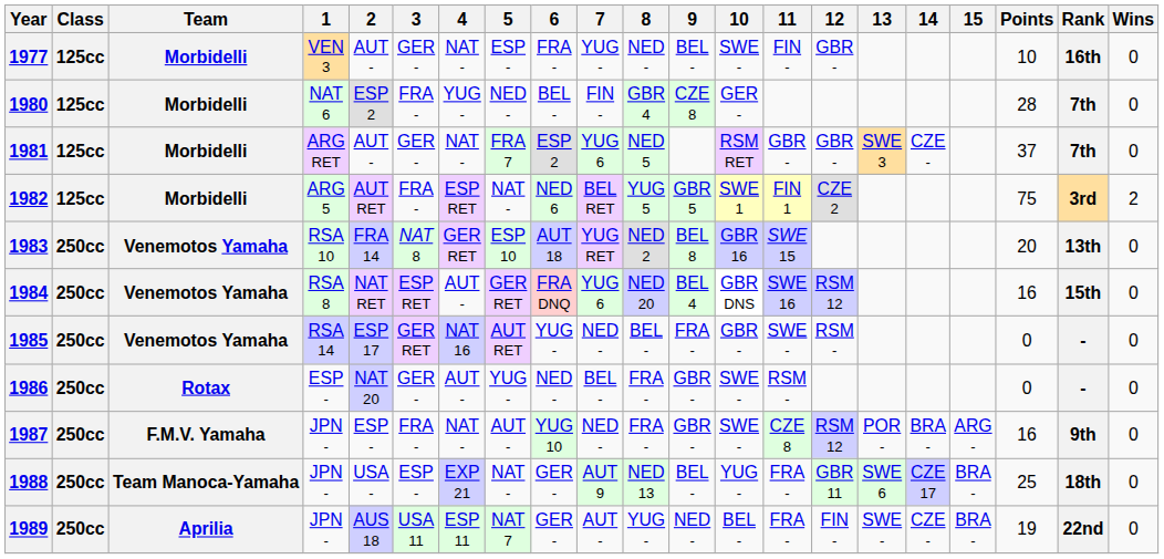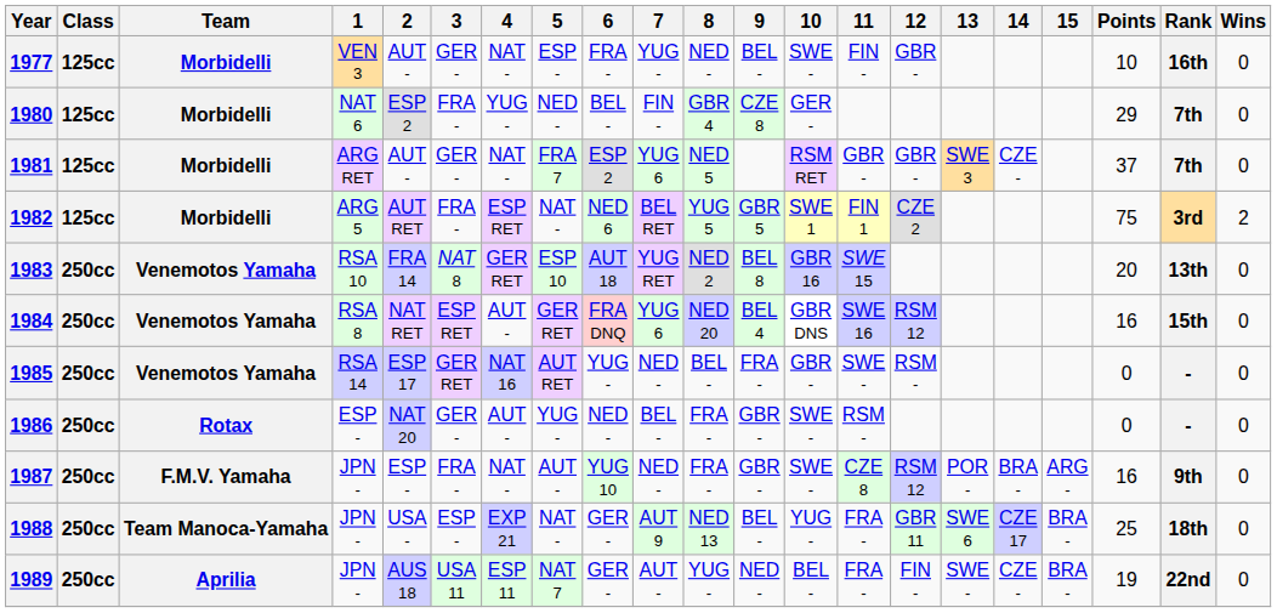 <table class="wikitable" style="text-align:center; font-size:95%">
 <tr>
 <th>Year</th>
 <th>Class</th>
 <th>Team</th>
 <th>1</th>
 <th>2</th>
 <th>3</th>
 <th>4</th>
 <th>5</th>
 <th>6</th>
 <th>7</th>
 <th>8</th>
 <th>9</th>
 <th>10</th>
 <th>11</th>
 <th>12</th>
 <th>13</th>
 <th>14</th>
 <th>15</th>
 <th>Points</th>
 <th>Rank</th>
 <th>Wins</th>
 </tr>
 <tr>
 <th><a href='#'>1977</a></th>
 <th>125cc</th>
 <th><a href='#'>Morbidelli</a></th>
 <td style="background:#FFDF9F;"><a href='#'>VEN</a><br><small>3</small></td>
 <td><a href='#'>AUT</a><br><small>-</small></td>
 <td><a href='#'>GER</a><br><small>-</small></td>
 <td><a href='#'>NAT</a><br><small>-</small></td>
 <td><a href='#'>ESP</a><br><small>-</small></td>
 <td><a href='#'>FRA</a><br><small>-</small></td>
 <td><a href='#'>YUG</a><br><small>-</small></td>
 <td><a href='#'>NED</a><br><small>-</small></td>
 <td><a href='#'>BEL</a><br><small>-</small></td>
 <td><a href='#'>SWE</a><br><small>-</small></td>
 <td><a href='#'>FIN</a><br><small>-</small></td>
 <td><a href='#'>GBR</a><br><small>-</small></td>
 <td></td>
 <td></td>
 <td></td>
 <td>10</td>
 <th>16th</th>
 <td>0</td>
 </tr>
 <tr>
 <th><a href='#'>1980</a></th>
 <th>125cc</th>
 <th>Morbidelli</th>
 <td style="background:#DFFFDF;"><a href='#'>NAT</a><br><small>6</small></td>
 <td style="background:#DFDFDF;"><a href='#'>ESP</a><br><small>2</small></td>
 <td><a href='#'>FRA</a><br><small>-</small></td>
 <td><a href='#'>YUG</a><br><small>-</small></td>
 <td><a href='#'>NED</a><br><small>-</small></td>
 <td><a href='#'>BEL</a><br><small>-</small></td>
 <td><a href='#'>FIN</a><br><small>-</small></td>
 <td style="background:#DFFFDF;"><a href='#'>GBR</a><br><small>4</small></td>
 <td style="background:#DFFFDF;"><a href='#'>CZE</a><br><small>8</small></td>
 <td><a href='#'>GER</a><br><small>-</small></td>
 <td></td>
 <td></td>
 <td></td>
 <td></td>
 <td></td>
-<td>28</td>
+<td>29</td>
 <th>7th</th>
 <td>0</td>
 </tr>
 <tr>
 <th><a href='#'>1981</a></th>
 <th>125cc</th>
 <th>Morbidelli</th>
 <td style="background:#efcfff;"><a href='#'>ARG</a><br><small>RET</small></td>
 <td><a href='#'>AUT</a><br><small>-</small></td>
 <td><a href='#'>GER</a><br><small>-</small></td>
 <td><a href='#'>NAT</a><br><small>-</small></td>
 <td style="background:#DFFFDF;"><a href='#'>FRA</a><br><small>7</small></td>
 <td style="background:#DFDFDF;"><a href='#'>ESP</a><br><small>2</small></td>
 <td style="background:#DFFFDF;"><a href='#'>YUG</a><br><small>6</small></td>
 <td style="background:#DFFFDF;"><a href='#'>NED</a><br><small>5</small></td>
 <td></td>
 <td style="background:#efcfff;"><a href='#'>RSM</a><br><small>RET</small></td>
 <td><a href='#'>GBR</a><br><small>-</small></td>
 <td><a href='#'>GBR</a><br><small>-</small></td>
 <td style="background:#FFDF9F;"><a href='#'>SWE</a><br><small>3</small></td>
 <td><a href='#'>CZE</a><br><small>-</small></td>
 <td></td>
 <td>37</td>
 <th>7th</th>
 <td>0</td>
 </tr>
 <tr>
 <th><a href='#'>1982</a></th>
 <th>125cc</th>
 <th>Morbidelli</th>
 <td style="background:#DFFFDF;"><a href='#'>ARG</a><br><small>5</small></td>
 <td style="background:#efcfff;"><a href='#'>AUT</a><br><small>RET</small></td>
 <td><a href='#'>FRA</a><br><small>-</small></td>
 <td style="background:#efcfff;"><a href='#'>ESP</a><br><small>RET</small></td>
 <td><a href='#'>NAT</a><br><small>-</small></td>
 <td style="background:#DFFFDF;"><a href='#'>NED</a><br><small>6</small></td>
 <td style="background:#efcfff;"><a href='#'>BEL</a><br><small>RET</small></td>
 <td style="background:#DFFFDF;"><a href='#'>YUG</a><br><small>5</small></td>
 <td style="background:#DFFFDF;"><a href='#'>GBR</a><br><small>5</small></td>
 <td style="background:#FFFFBF;"><a href='#'>SWE</a><br><small>1</small></td>
 <td style="background:#FFFFBF;"><a href='#'>FIN</a><br><small>1</small></td>
 <td style="background:#DFDFDF;"><a href='#'>CZE</a><br><small>2</small></td>
 <td></td>
 <td></td>
 <td></td>
 <td>75</td>
 <td style="background:#FFDF9F;"><strong>3rd</strong></td>
 <td>2</td>
 </tr>
 <tr>
 <th><a href='#'>1983</a></th>
 <th>250cc</th>
 <th>Venemotos <a href='#'>Yamaha</a></th>
 <td style="background:#DFFFDF;"><a href='#'>RSA</a><br><small>10</small></td>
 <td style="background:#CFCFFF;"><a href='#'>FRA</a><br><small>14</small></td>
 <td style="background:#DFFFDF;"><em><a href='#'>NAT</a></em><br><small>8</small></td>
 <td style="background:#efcfff;"><a href='#'>GER</a><br><small>RET</small></td>
 <td style="background:#DFFFDF;"><a href='#'>ESP</a><br><small>10</small></td>
 <td style="background:#CFCFFF;"><a href='#'>AUT</a><br><small>18</small></td>
 <td style="background:#efcfff;"><a href='#'>YUG</a><br><small>RET</small></td>
 <td style="background:#DFDFDF;"><a href='#'>NED</a><br><small>2</small></td>
 <td style="background:#DFFFDF;"><a href='#'>BEL</a><br><small>8</small></td>
 <td style="background:#CFCFFF;"><a href='#'>GBR</a><br><small>16</small></td>
 <td style="background:#CFCFFF;"><em><a href='#'>SWE</a></em><br><small>15</small></td>
 <td></td>
 <td></td>
 <td></td>
 <td></td>
 <td>20</td>
 <th>13th</th>
 <td>0</td>
 </tr>
 <tr>
 <th><a href='#'>1984</a></th>
 <th>250cc</th>
 <th>Venemotos Yamaha</th>
 <td style="background:#DFFFDF;"><a href='#'>RSA</a><br><small>8</small></td>
 <td style="background:#efcfff;"><a href='#'>NAT</a><br><small>RET</small></td>
 <td style="background:#efcfff;"><a href='#'>ESP</a><br><small>RET</small></td>
 <td><a href='#'>AUT</a><br><small>-</small></td>
 <td style="background:#efcfff;"><a href='#'>GER</a><br><small>RET</small></td>
 <td style="background:#ffcfcf;"><a href='#'>FRA</a><br><small>DNQ</small></td>
 <td style="background:#DFFFDF;"><a href='#'>YUG</a><br><small>6</small></td>
 <td style="background:#CFCFFF;"><a href='#'>NED</a><br><small>20</small></td>
 <td style="background:#DFFFDF;"><a href='#'>BEL</a><br><small>4</small></td>
 <td style="background:#fff;"><a href='#'>GBR</a><br><small>DNS</small></td>
 <td style="background:#CFCFFF;"><a href='#'>SWE</a><br><small>16</small></td>
 <td style="background:#CFCFFF;"><a href='#'>RSM</a><br><small>12</small></td>
 <td></td>
 <td></td>
 <td></td>
 <td>16</td>
 <th>15th</th>
 <td>0</td>
 </tr>
 <tr>
 <th><a href='#'>1985</a></th>
 <th>250cc</th>
 <th>Venemotos Yamaha</th>
 <td style="background:#CFCFFF;"><a href='#'>RSA</a><br><small>14</small></td>
 <td style="background:#CFCFFF;"><a href='#'>ESP</a><br><small>17</small></td>
 <td style="background:#efcfff;"><a href='#'>GER</a><br><small>RET</small></td>
 <td style="background:#CFCFFF;"><a href='#'>NAT</a><br><small>16</small></td>
 <td style="background:#efcfff;"><a href='#'>AUT</a><br><small>RET</small></td>
 <td><a href='#'>YUG</a><br><small>-</small></td>
 <td><a href='#'>NED</a><br><small>-</small></td>
 <td><a href='#'>BEL</a><br><small>-</small></td>
 <td><a href='#'>FRA</a><br><small>-</small></td>
 <td><a href='#'>GBR</a><br><small>-</small></td>
 <td><a href='#'>SWE</a><br><small>-</small></td>
 <td><a href='#'>RSM</a><br><small>-</small></td>
 <td></td>
 <td></td>
 <td></td>
 <td>0</td>
 <th>-</th>
 <td>0</td>
 </tr>
 <tr>
 <th><a href='#'>1986</a></th>
 <th>250cc</th>
 <th><a href='#'>Rotax</a></th>
 <td><a href='#'>ESP</a><br><small>-</small></td>
 <td style="background:#CFCFFF;"><a href='#'>NAT</a><br><small>20</small></td>
 <td><a href='#'>GER</a><br><small>-</small></td>
 <td><a href='#'>AUT</a><br><small>-</small></td>
 <td><a href='#'>YUG</a><br><small>-</small></td>
 <td><a href='#'>NED</a><br><small>-</small></td>
 <td><a href='#'>BEL</a><br><small>-</small></td>
 <td><a href='#'>FRA</a><br><small>-</small></td>
 <td><a href='#'>GBR</a><br><small>-</small></td>
 <td><a href='#'>SWE</a><br><small>-</small></td>
 <td><a href='#'>RSM</a><br><small>-</small></td>
 <td></td>
 <td></td>
 <td></td>
 <td></td>
 <td>0</td>
 <th>-</th>
 <td>0</td>
 </tr>
 <tr>
 <th><a href='#'>1987</a></th>
 <th>250cc</th>
 <th>F.M.V. Yamaha</th>
 <td><a href='#'>JPN</a><br><small>-</small></td>
 <td><a href='#'>ESP</a><br><small>-</small></td>
 <td><a href='#'>FRA</a><br><small>-</small></td>
 <td><a href='#'>NAT</a><br><small>-</small></td>
 <td><a href='#'>AUT</a><br><small>-</small></td>
 <td style="background:#DFFFDF;"><a href='#'>YUG</a><br><small>10</small></td>
 <td><a href='#'>NED</a><br><small>-</small></td>
 <td><a href='#'>FRA</a><br><small>-</small></td>
 <td><a href='#'>GBR</a><br><small>-</small></td>
 <td><a href='#'>SWE</a><br><small>-</small></td>
 <td style="background:#DFFFDF;"><a href='#'>CZE</a><br><small>8</small></td>
 <td style="background:#CFCFFF;"><a href='#'>RSM</a><br><small>12</small></td>
 <td><a href='#'>POR</a><br><small>-</small></td>
 <td><a href='#'>BRA</a><br><small>-</small></td>
 <td><a href='#'>ARG</a><br><small>-</small></td>
 <td>16</td>
 <th>9th</th>
 <td>0</td>
 </tr>
 <tr>
 <th><a href='#'>1988</a></th>
 <th>250cc</th>
 <th>Team Manoca-Yamaha</th>
 <td><a href='#'>JPN</a><br><small>-</small></td>
 <td><a href='#'>USA</a><br><small>-</small></td>
 <td><a href='#'>ESP</a><br><small>-</small></td>
 <td style="background:#CFCFFF;"><a href='#'>EXP</a><br><small>21</small></td>
 <td><a href='#'>NAT</a><br><small>-</small></td>
 <td><a href='#'>GER</a><br><small>-</small></td>
 <td style="background:#DFFFDF;"><a href='#'>AUT</a><br><small>9</small></td>
 <td style="background:#DFFFDF;"><a href='#'>NED</a><br><small>13</small></td>
 <td><a href='#'>BEL</a><br><small>-</small></td>
 <td><a href='#'>YUG</a><br><small>-</small></td>
 <td><a href='#'>FRA</a><br><small>-</small></td>
 <td style="background:#DFFFDF;"><a href='#'>GBR</a><br><small>11</small></td>
 <td style="background:#DFFFDF;"><a href='#'>SWE</a><br><small>6</small></td>
 <td style="background:#CFCFFF;"><a href='#'>CZE</a><br><small>17</small></td>
 <td><a href='#'>BRA</a><br><small>-</small></td>
 <td>25</td>
 <th>18th</th>
 <td>0</td>
 </tr>
 <tr>
 <th><a href='#'>1989</a></th>
 <th>250cc</th>
 <th><a href='#'>Aprilia</a></th>
 <td><a href='#'>JPN</a><br><small>-</small></td>
 <td style="background:#CFCFFF;"><a href='#'>AUS</a><br><small>18</small></td>
 <td style="background:#DFFFDF;"><a href='#'>USA</a><br><small>11</small></td>
 <td style="background:#DFFFDF;"><a href='#'>ESP</a><br><small>11</small></td>
 <td style="background:#DFFFDF;"><a href='#'>NAT</a><br><small>7</small></td>
 <td><a href='#'>GER</a><br><small>-</small></td>
 <td><a href='#'>AUT</a><br><small>-</small></td>
 <td><a href='#'>YUG</a><br><small>-</small></td>
 <td><a href='#'>NED</a><br><small>-</small></td>
 <td><a href='#'>BEL</a><br><small>-</small></td>
 <td><a href='#'>FRA</a><br><small>-</small></td>
 <td><a href='#'>FIN</a><br><small>-</small></td>
 <td><a href='#'>SWE</a><br><small>-</small></td>
 <td><a href='#'>CZE</a><br><small>-</small></td>
 <td><a href='#'>BRA</a><br><small>-</small></td>
 <td>19</td>
 <th>22nd</th>
 <td>0</td>
 </tr>
 <tr>
 </tr>
 </table>
